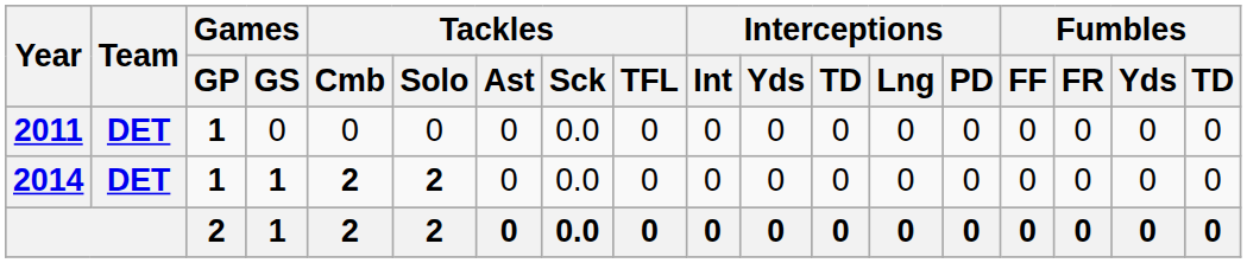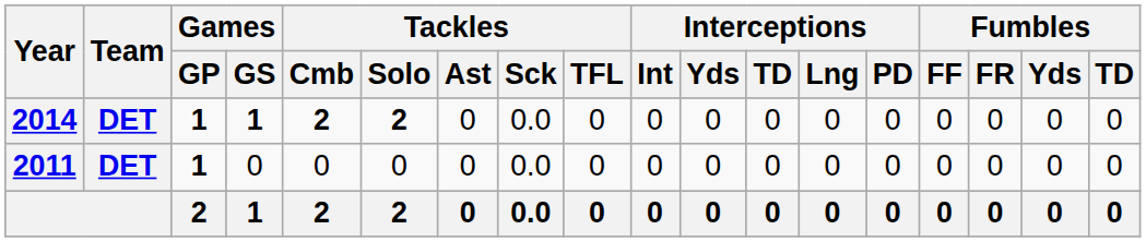 <table class="wikitable" style="text-align:center">
 <tr>
 <th rowspan="2">Year</th>
 <th rowspan="2">Team</th>
 <th colspan="2">Games</th>
 <th colspan="5">Tackles</th>
 <th colspan="5">Interceptions</th>
 <th colspan="4">Fumbles</th>
 </tr>
 <tr>
 <th>GP</th>
 <th>GS</th>
 <th>Cmb</th>
 <th>Solo</th>
 <th>Ast</th>
 <th>Sck</th>
 <th>TFL</th>
 <th>Int</th>
 <th>Yds</th>
 <th>TD</th>
 <th>Lng</th>
 <th>PD</th>
 <th>FF</th>
 <th>FR</th>
 <th>Yds</th>
 <th>TD</th>
 </tr>
 <tr>
-<th><a href='#'>2011</a></th>
+<th><a href='#'>2014</a></th>
 <th><a href='#'>DET</a></th>
 <td><strong>1</strong></td>
-<td>0</td>
-<td>0</td>
-<td>0</td>
+<td><strong>1</strong></td>
+<td><strong>2</strong></td>
+<td><strong>2</strong></td>
 <td>0</td>
 <td>0.0</td>
 <td>0</td>
 <td>0</td>
 <td>0</td>
 <td>0</td>
 <td>0</td>
 <td>0</td>
 <td>0</td>
 <td>0</td>
 <td>0</td>
 <td>0</td>
 </tr>
 <tr>
-<th><a href='#'>2014</a></th>
+<th><a href='#'>2011</a></th>
 <th><a href='#'>DET</a></th>
 <td><strong>1</strong></td>
-<td><strong>1</strong></td>
-<td><strong>2</strong></td>
-<td><strong>2</strong></td>
+<td>0</td>
+<td>0</td>
+<td>0</td>
 <td>0</td>
 <td>0.0</td>
 <td>0</td>
 <td>0</td>
 <td>0</td>
 <td>0</td>
 <td>0</td>
 <td>0</td>
 <td>0</td>
 <td>0</td>
 <td>0</td>
 <td>0</td>
 </tr>
 <tr>
 <th colspan="2"></th>
 <th>2</th>
 <th>1</th>
 <th>2</th>
 <th>2</th>
 <th>0</th>
 <th>0.0</th>
 <th>0</th>
 <th>0</th>
 <th>0</th>
 <th>0</th>
 <th>0</th>
 <th>0</th>
 <th>0</th>
 <th>0</th>
 <th>0</th>
 <th>0</th>
 </tr>
 </table>
